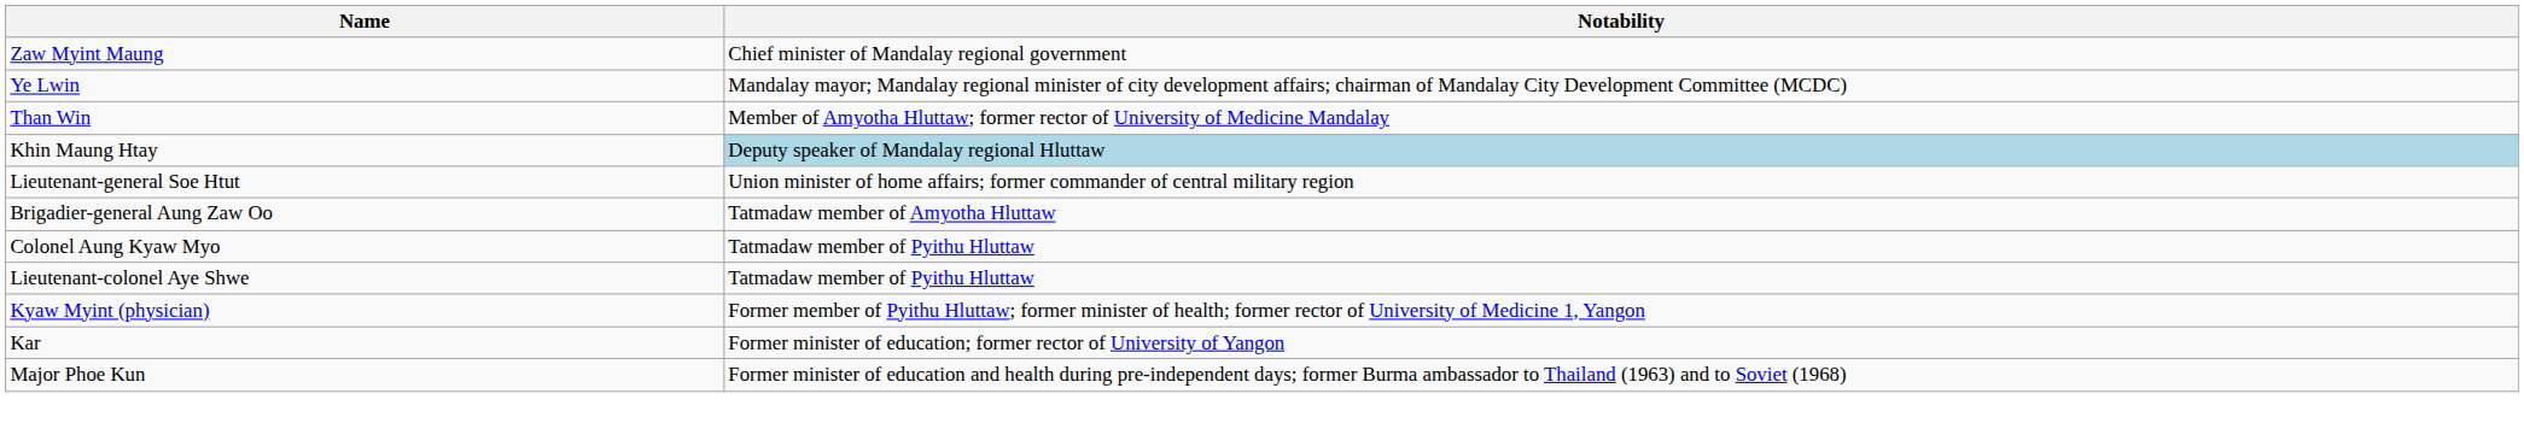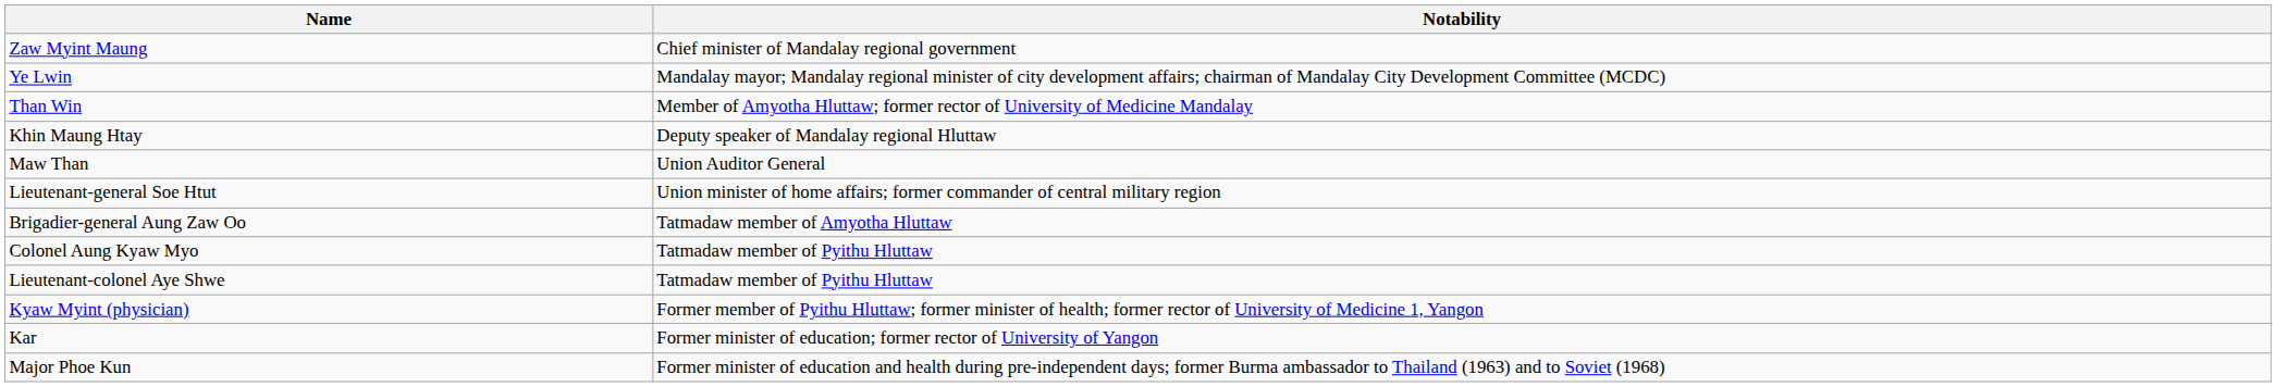 <table width=100% class="wikitable">
 <tr>
 <th width=20%>Name</th>
 <th width=50%>Notability</th>
 </tr>
 <tr>
 <td><a href='#'>Zaw Myint Maung</a></td>
 <td>Chief minister of Mandalay regional government</td>
 </tr>
 <tr>
 <td><a href='#'>Ye Lwin</a></td>
 <td>Mandalay mayor; Mandalay regional minister of city development affairs; chairman of Mandalay City Development Committee (MCDC)</td>
 </tr>
 <tr>
 <td><a href='#'>Than Win</a></td>
 <td>Member of <a href='#'>Amyotha Hluttaw</a>; former rector of <a href='#'>University of Medicine Mandalay</a></td>
 </tr>
 <tr>
 <td>Khin Maung Htay</td>
-<td style="background: lightblue;">Deputy speaker of Mandalay regional Hluttaw</td>
+<td>Deputy speaker of Mandalay regional Hluttaw</td>
+</tr>
+<tr>
+<td>Maw Than</td>
+<td>Union Auditor General</td>
 </tr>
 <tr>
 <td>Lieutenant-general Soe Htut</td>
 <td>Union minister of home affairs; former commander of central military region</td>
 </tr>
 <tr>
 <td>Brigadier-general Aung Zaw Oo</td>
 <td>Tatmadaw member of <a href='#'>Amyotha Hluttaw</a></td>
 </tr>
 <tr>
 <td>Colonel Aung Kyaw Myo</td>
 <td>Tatmadaw member of <a href='#'>Pyithu Hluttaw</a></td>
 </tr>
 <tr>
 <td>Lieutenant-colonel Aye Shwe</td>
 <td>Tatmadaw member of <a href='#'>Pyithu Hluttaw</a></td>
 </tr>
 <tr>
 <td><a href='#'>Kyaw Myint (physician)</a></td>
 <td>Former member of <a href='#'>Pyithu Hluttaw</a>; former minister of health; former rector of <a href='#'>University of Medicine 1, Yangon</a></td>
 </tr>
 <tr>
 <td>Kar</td>
 <td>Former minister of education; former rector of <a href='#'>University of Yangon</a></td>
 </tr>
 <tr>
 <td>Major Phoe Kun</td>
 <td>Former minister of education and health during pre-independent days; former Burma ambassador to <a href='#'>Thailand</a> (1963) and to <a href='#'>Soviet</a> (1968)</td>
 </tr>
 </table>
